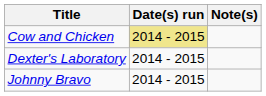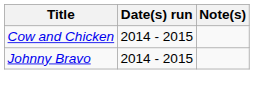 <table class="wikitable">
 <tr>
 <th>Title</th>
 <th>Date(s) run</th>
 <th>Note(s)</th>
 </tr>
 <tr>
 <td><em><a href='#'>Cow and Chicken</a></em></td>
-<td style="background: khaki;">2014 - 2015</td>
-<td></td>
-</tr>
-<tr>
-<td><em><a href='#'>Dexter's Laboratory</a></em></td>
 <td>2014 - 2015</td>
 <td></td>
 </tr>
 <tr>
 <td><em><a href='#'>Johnny Bravo</a></em></td>
 <td>2014 - 2015</td>
 <td></td>
 </tr>
 </table>
